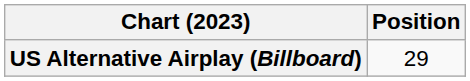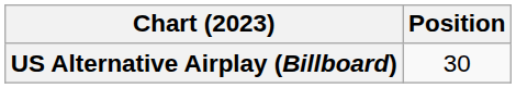 <table class="wikitable sortable plainrowheaders" style="text-align:center">
 <tr>
 <th scope="col">Chart (2023)</th>
 <th scope="col">Position</th>
 </tr>
 <tr>
 <th scope="row">US Alternative Airplay (<em>Billboard</em>)</th>
-<td>29</td>
+<td>30</td>
 </tr>
 </table>
